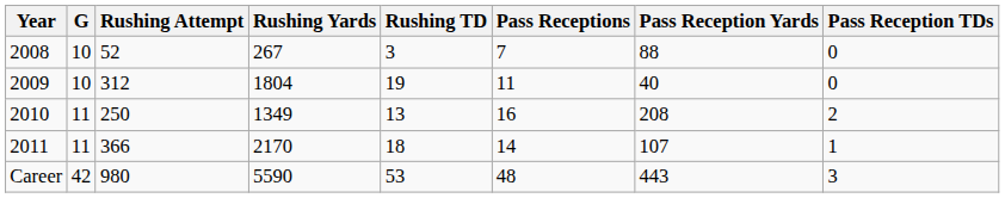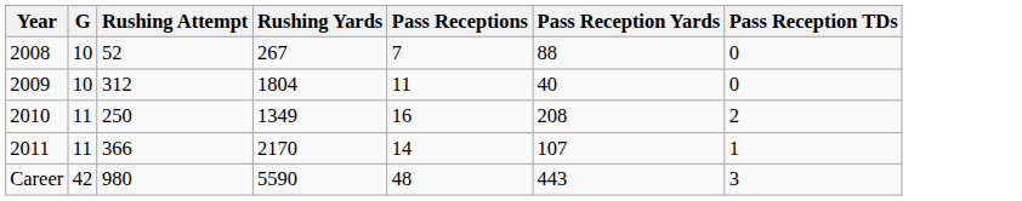 <table class="wikitable sortable" font=90%">
 <tr>
 <th>Year</th>
 <th>G</th>
 <th>Rushing Attempt</th>
 <th>Rushing Yards</th>
-<th>Rushing TD</th>
 <th>Pass Receptions</th>
 <th>Pass Reception Yards</th>
 <th>Pass Reception TDs</th>
 </tr>
 <tr>
 <td>2008</td>
 <td>10</td>
 <td>52</td>
 <td>267</td>
-<td>3</td>
 <td>7</td>
 <td>88</td>
 <td>0</td>
 </tr>
 <tr>
 <td>2009</td>
 <td>10</td>
 <td>312</td>
 <td>1804</td>
-<td>19</td>
 <td>11</td>
 <td>40</td>
 <td>0</td>
 </tr>
 <tr>
 <td>2010</td>
 <td>11</td>
 <td>250</td>
 <td>1349</td>
-<td>13</td>
 <td>16</td>
 <td>208</td>
 <td>2</td>
 </tr>
 <tr>
 <td>2011</td>
 <td>11</td>
 <td>366</td>
 <td>2170</td>
-<td>18</td>
 <td>14</td>
 <td>107</td>
 <td>1</td>
 </tr>
 <tr>
 <td>Career</td>
 <td>42</td>
 <td>980</td>
 <td>5590</td>
-<td>53</td>
 <td>48</td>
 <td>443</td>
 <td>3</td>
 </tr>
 </table>
